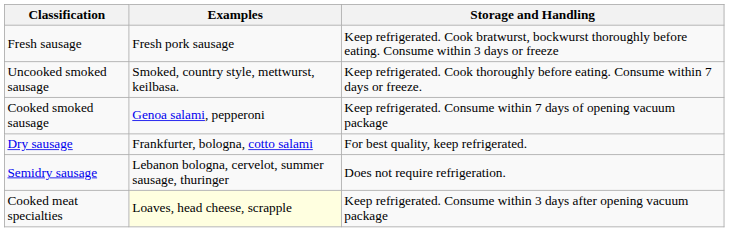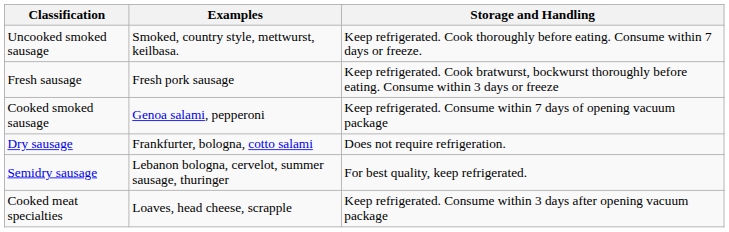 <table class="wikitable">
 <tr>
 <th>Classification</th>
 <th>Examples</th>
 <th>Storage and Handling</th>
 </tr>
 <tr>
+<td>Uncooked smoked sausage</td>
+<td>Smoked, country style, mettwurst, keilbasa.</td>
+<td>Keep refrigerated. Cook thoroughly before eating. Consume within 7 days or freeze.</td>
+</tr>
+<tr>
 <td>Fresh sausage</td>
 <td>Fresh pork sausage</td>
 <td>Keep refrigerated. Cook bratwurst, bockwurst thoroughly before eating. Consume within 3 days or freeze</td>
-</tr>
-<tr>
-<td>Uncooked smoked sausage</td>
-<td>Smoked, country style, mettwurst, keilbasa.</td>
-<td>Keep refrigerated. Cook thoroughly before eating. Consume within 7 days or freeze.</td>
 </tr>
 <tr>
 <td>Cooked smoked sausage</td>
 <td><a href='#'>Genoa salami</a>, pepperoni</td>
 <td>Keep refrigerated. Consume within 7 days of opening vacuum package</td>
 </tr>
 <tr>
 <td><a href='#'>Dry sausage</a></td>
 <td>Frankfurter, bologna, <a href='#'>cotto salami</a></td>
-<td>For best quality, keep refrigerated.</td>
+<td>Does not require refrigeration.</td>
 </tr>
 <tr>
 <td><a href='#'>Semidry sausage</a></td>
 <td>Lebanon bologna, cervelot, summer sausage, thuringer</td>
-<td>Does not require refrigeration.</td>
+<td>For best quality, keep refrigerated.</td>
 </tr>
 <tr>
 <td>Cooked meat specialties</td>
-<td style="background: lightyellow;">Loaves, head cheese, scrapple</td>
+<td>Loaves, head cheese, scrapple</td>
 <td>Keep refrigerated. Consume within 3 days after opening vacuum package</td>
 </tr>
 </table>
